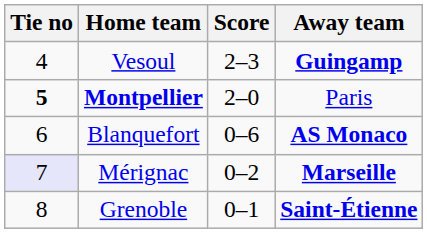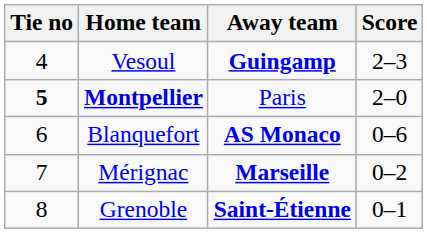 <table class="wikitable" style="text-align:center">
 <tr>
 <th>Tie no</th>
 <th>Home team</th>
+<th>Away team</th>
 <th>Score</th>
-<th>Away team</th>
 </tr>
 <tr>
 <td>4</td>
 <td><a href='#'>Vesoul</a></td>
+<td><strong><a href='#'>Guingamp</a></strong></td>
 <td>2–3</td>
-<td><strong><a href='#'>Guingamp</a></strong></td>
 </tr>
 <tr>
 <td><strong>5</strong></td>
 <td><strong><a href='#'>Montpellier</a></strong></td>
+<td><a href='#'>Paris</a></td>
 <td>2–0</td>
-<td><a href='#'>Paris</a></td>
 </tr>
 <tr>
 <td>6</td>
 <td><a href='#'>Blanquefort</a></td>
+<td><strong><a href='#'>AS Monaco</a></strong></td>
 <td>0–6</td>
-<td><strong><a href='#'>AS Monaco</a></strong></td>
 </tr>
 <tr>
-<td style="background: lavender;">7</td>
+<td>7</td>
 <td><a href='#'>Mérignac</a></td>
+<td><strong><a href='#'>Marseille</a></strong></td>
 <td>0–2</td>
-<td><strong><a href='#'>Marseille</a></strong></td>
 </tr>
 <tr>
 <td>8</td>
 <td><a href='#'>Grenoble</a></td>
+<td><strong><a href='#'>Saint-Étienne</a></strong></td>
 <td>0–1</td>
-<td><strong><a href='#'>Saint-Étienne</a></strong></td>
 </tr>
 </table>
